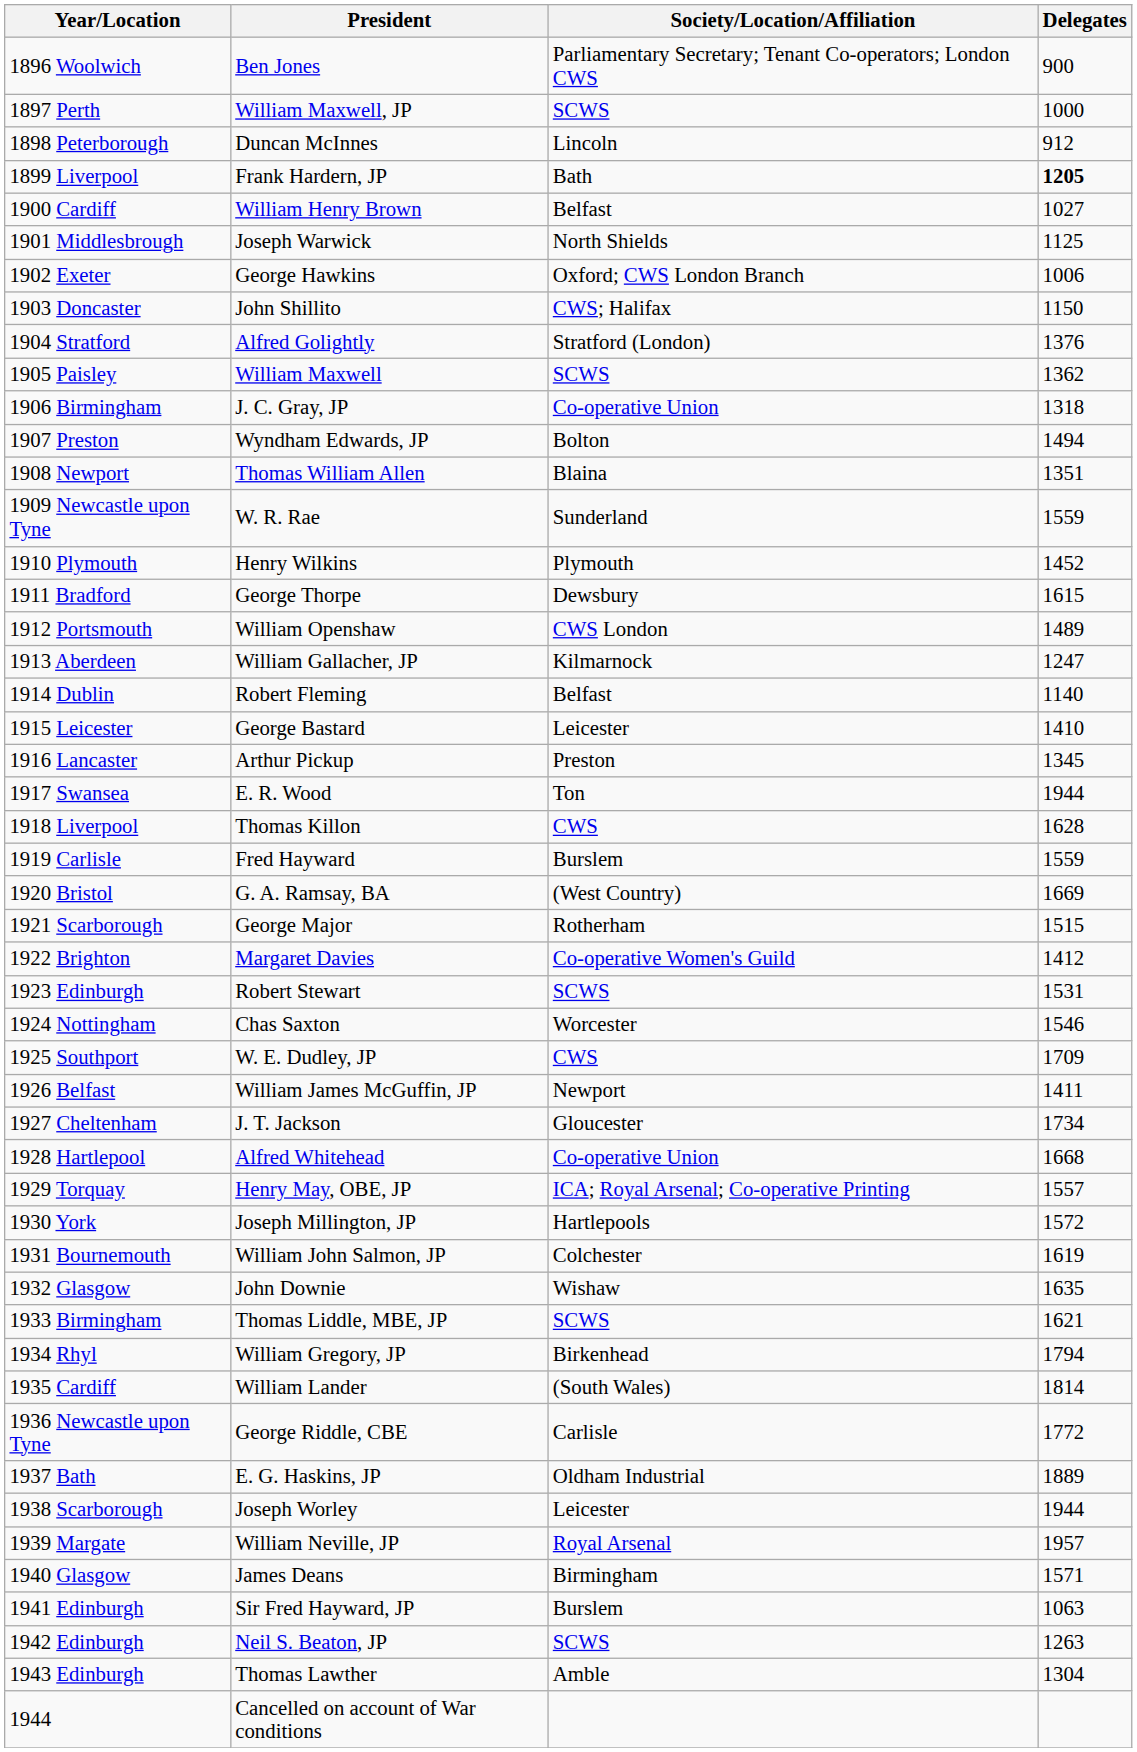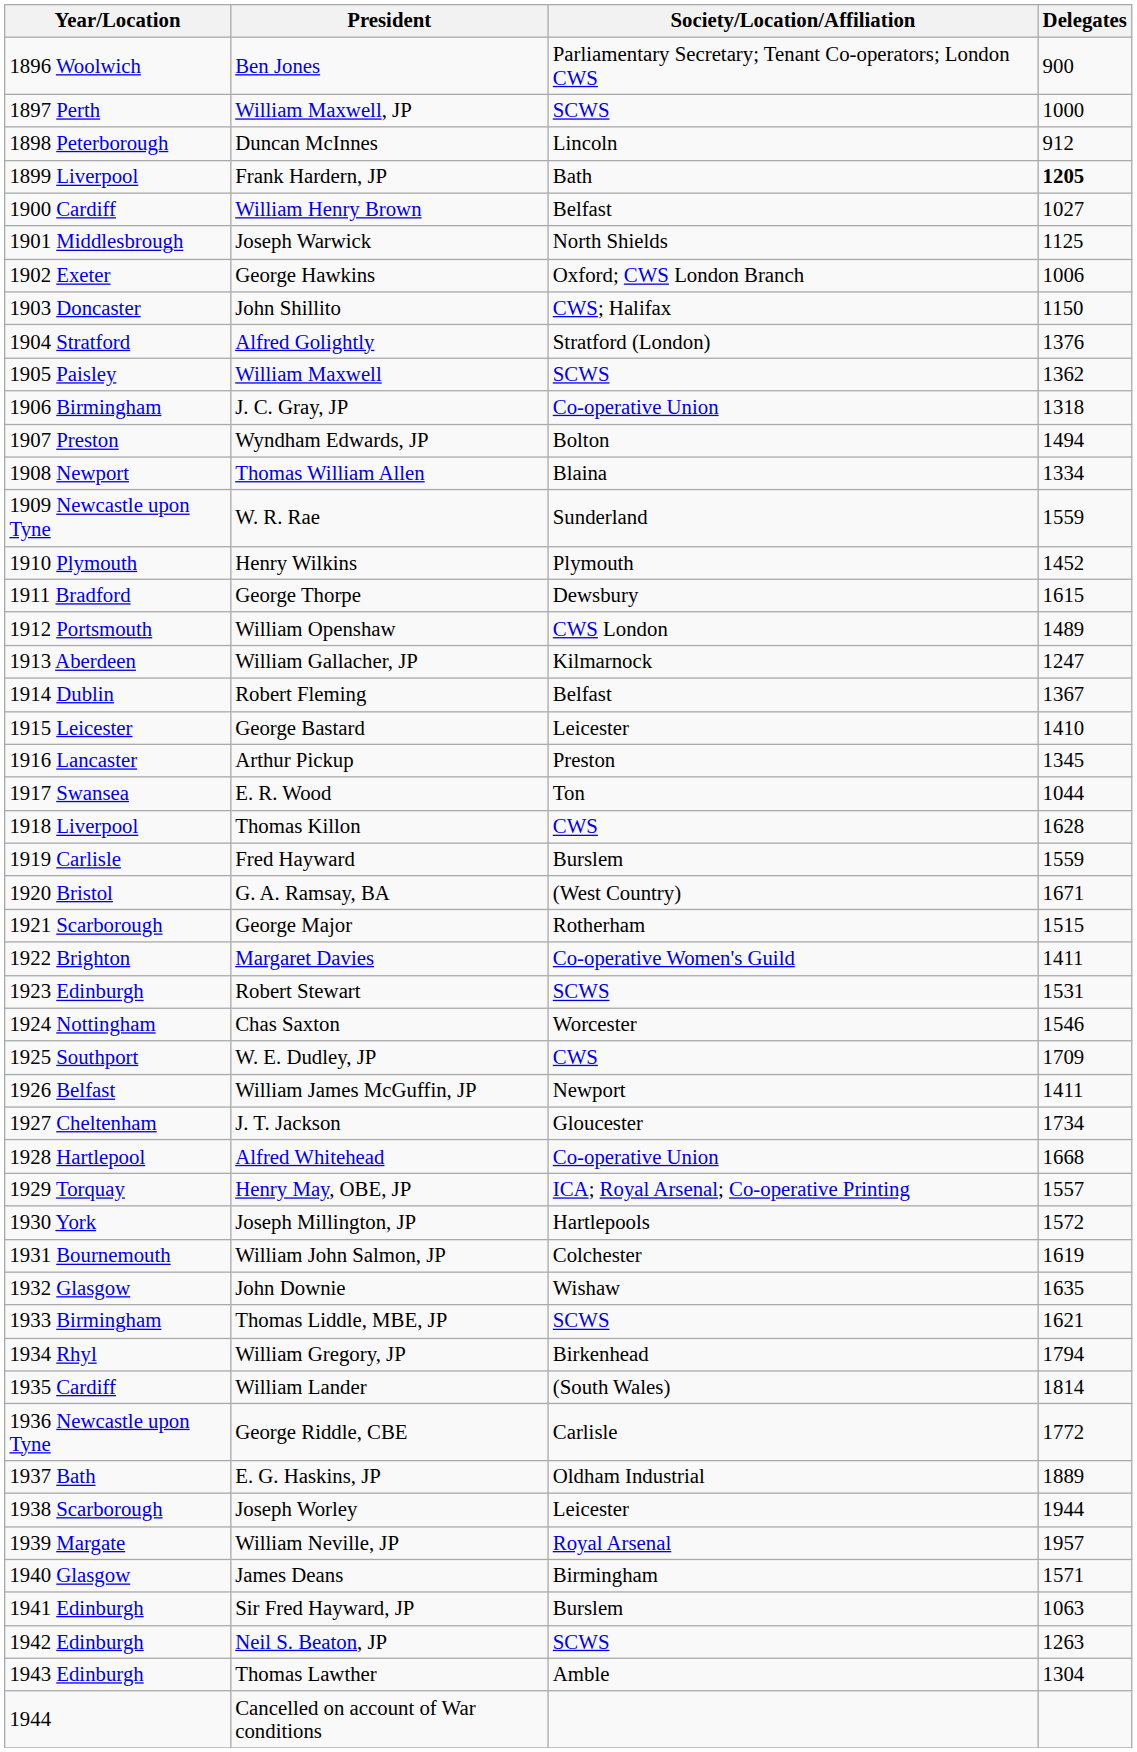 <table class=wikitable>
 <tr>
 <th>Year/Location</th>
 <th>President</th>
 <th>Society/Location/Affiliation</th>
 <th>Delegates</th>
 </tr>
 <tr>
 <td>1896 <a href='#'>Woolwich</a></td>
 <td><a href='#'>Ben Jones</a></td>
 <td>Parliamentary Secretary; Tenant Co-operators; London <a href='#'>CWS</a></td>
 <td>900</td>
 </tr>
 <tr>
 <td>1897 <a href='#'>Perth</a></td>
 <td><a href='#'>William Maxwell</a>, JP</td>
 <td><a href='#'>SCWS</a></td>
 <td>1000</td>
 </tr>
 <tr>
 <td>1898 <a href='#'>Peterborough</a></td>
 <td>Duncan McInnes</td>
 <td>Lincoln</td>
 <td>912</td>
 </tr>
 <tr>
 <td>1899 <a href='#'>Liverpool</a></td>
 <td>Frank Hardern, JP</td>
 <td>Bath</td>
 <td><strong>1205</strong></td>
 </tr>
 <tr>
 <td>1900 <a href='#'>Cardiff</a></td>
 <td><a href='#'>William Henry Brown</a></td>
 <td>Belfast</td>
 <td>1027</td>
 </tr>
 <tr>
 <td>1901 <a href='#'>Middlesbrough</a></td>
 <td>Joseph Warwick</td>
 <td>North Shields</td>
 <td>1125</td>
 </tr>
 <tr>
 <td>1902 <a href='#'>Exeter</a></td>
 <td>George Hawkins</td>
 <td>Oxford; <a href='#'>CWS</a> London Branch</td>
 <td>1006</td>
 </tr>
 <tr>
 <td>1903 <a href='#'>Doncaster</a></td>
 <td>John Shillito</td>
 <td><a href='#'>CWS</a>; Halifax</td>
 <td>1150</td>
 </tr>
 <tr>
 <td>1904 <a href='#'>Stratford</a></td>
 <td><a href='#'>Alfred Golightly</a></td>
 <td>Stratford (London)</td>
 <td>1376</td>
 </tr>
 <tr>
 <td>1905 <a href='#'>Paisley</a></td>
 <td><a href='#'>William Maxwell</a></td>
 <td><a href='#'>SCWS</a></td>
 <td>1362</td>
 </tr>
 <tr>
 <td>1906 <a href='#'>Birmingham</a></td>
 <td>J. C. Gray, JP</td>
 <td><a href='#'>Co-operative Union</a></td>
 <td>1318</td>
 </tr>
 <tr>
 <td>1907 <a href='#'>Preston</a></td>
 <td>Wyndham Edwards, JP</td>
 <td>Bolton</td>
 <td>1494</td>
 </tr>
 <tr>
 <td>1908 <a href='#'>Newport</a></td>
 <td><a href='#'>Thomas William Allen</a></td>
 <td>Blaina</td>
-<td>1351</td>
+<td>1334</td>
 </tr>
 <tr>
 <td>1909 <a href='#'>Newcastle upon Tyne</a></td>
 <td>W. R. Rae</td>
 <td>Sunderland</td>
 <td>1559</td>
 </tr>
 <tr>
 <td>1910 <a href='#'>Plymouth</a></td>
 <td>Henry Wilkins</td>
 <td>Plymouth</td>
 <td>1452</td>
 </tr>
 <tr>
 <td>1911 <a href='#'>Bradford</a></td>
 <td>George Thorpe</td>
 <td>Dewsbury</td>
 <td>1615</td>
 </tr>
 <tr>
 <td>1912 <a href='#'>Portsmouth</a></td>
 <td>William Openshaw</td>
 <td><a href='#'>CWS</a> London</td>
 <td>1489</td>
 </tr>
 <tr>
 <td>1913 <a href='#'>Aberdeen</a></td>
 <td>William Gallacher, JP</td>
 <td>Kilmarnock</td>
 <td>1247</td>
 </tr>
 <tr>
 <td>1914 <a href='#'>Dublin</a></td>
 <td>Robert Fleming</td>
 <td>Belfast</td>
-<td>1140</td>
+<td>1367</td>
 </tr>
 <tr>
 <td>1915 <a href='#'>Leicester</a></td>
 <td>George Bastard</td>
 <td>Leicester</td>
 <td>1410</td>
 </tr>
 <tr>
 <td>1916 <a href='#'>Lancaster</a></td>
 <td>Arthur Pickup</td>
 <td>Preston</td>
 <td>1345</td>
 </tr>
 <tr>
 <td>1917 <a href='#'>Swansea</a></td>
 <td>E. R. Wood</td>
 <td>Ton</td>
-<td>1944</td>
+<td>1044</td>
 </tr>
 <tr>
 <td>1918 <a href='#'>Liverpool</a></td>
 <td>Thomas Killon</td>
 <td><a href='#'>CWS</a></td>
 <td>1628</td>
 </tr>
 <tr>
 <td>1919 <a href='#'>Carlisle</a></td>
 <td>Fred Hayward</td>
 <td>Burslem</td>
 <td>1559</td>
 </tr>
 <tr>
 <td>1920 <a href='#'>Bristol</a></td>
 <td>G. A. Ramsay, BA</td>
 <td>(West Country)</td>
-<td>1669</td>
+<td>1671</td>
 </tr>
 <tr>
 <td>1921 <a href='#'>Scarborough</a></td>
 <td>George Major</td>
 <td>Rotherham</td>
 <td>1515</td>
 </tr>
 <tr>
 <td>1922 <a href='#'>Brighton</a></td>
 <td><a href='#'>Margaret Davies</a></td>
 <td><a href='#'>Co-operative Women's Guild</a></td>
-<td>1412</td>
+<td>1411</td>
 </tr>
 <tr>
 <td>1923 <a href='#'>Edinburgh</a></td>
 <td>Robert Stewart</td>
 <td><a href='#'>SCWS</a></td>
 <td>1531</td>
 </tr>
 <tr>
 <td>1924 <a href='#'>Nottingham</a></td>
 <td>Chas Saxton</td>
 <td>Worcester</td>
 <td>1546</td>
 </tr>
 <tr>
 <td>1925 <a href='#'>Southport</a></td>
 <td>W. E. Dudley, JP</td>
 <td><a href='#'>CWS</a></td>
 <td>1709</td>
 </tr>
 <tr>
 <td>1926 <a href='#'>Belfast</a></td>
 <td>William James McGuffin, JP</td>
 <td>Newport</td>
 <td>1411</td>
 </tr>
 <tr>
 <td>1927 <a href='#'>Cheltenham</a></td>
 <td>J. T. Jackson</td>
 <td>Gloucester</td>
 <td>1734</td>
 </tr>
 <tr>
 <td>1928 <a href='#'>Hartlepool</a></td>
 <td><a href='#'>Alfred Whitehead</a></td>
 <td><a href='#'>Co-operative Union</a></td>
 <td>1668</td>
 </tr>
 <tr>
 <td>1929 <a href='#'>Torquay</a></td>
 <td><a href='#'>Henry May</a>, OBE, JP</td>
 <td><a href='#'>ICA</a>; <a href='#'>Royal Arsenal</a>; <a href='#'>Co-operative Printing</a></td>
 <td>1557</td>
 </tr>
 <tr>
 <td>1930 <a href='#'>York</a></td>
 <td>Joseph Millington, JP</td>
 <td>Hartlepools</td>
 <td>1572</td>
 </tr>
 <tr>
 <td>1931 <a href='#'>Bournemouth</a></td>
 <td>William John Salmon, JP</td>
 <td>Colchester</td>
 <td>1619</td>
 </tr>
 <tr>
 <td>1932 <a href='#'>Glasgow</a></td>
 <td>John Downie</td>
 <td>Wishaw</td>
 <td>1635</td>
 </tr>
 <tr>
 <td>1933 <a href='#'>Birmingham</a></td>
 <td>Thomas Liddle, MBE, JP</td>
 <td><a href='#'>SCWS</a></td>
 <td>1621</td>
 </tr>
 <tr>
 <td>1934 <a href='#'>Rhyl</a></td>
 <td>William Gregory, JP</td>
 <td>Birkenhead</td>
 <td>1794</td>
 </tr>
 <tr>
 <td>1935 <a href='#'>Cardiff</a></td>
 <td>William Lander</td>
 <td>(South Wales)</td>
 <td>1814</td>
 </tr>
 <tr>
 <td>1936 <a href='#'>Newcastle upon Tyne</a></td>
 <td>George Riddle, CBE</td>
 <td>Carlisle</td>
 <td>1772</td>
 </tr>
 <tr>
 <td>1937 <a href='#'>Bath</a></td>
 <td>E. G. Haskins, JP</td>
 <td>Oldham Industrial</td>
 <td>1889</td>
 </tr>
 <tr>
 <td>1938 <a href='#'>Scarborough</a></td>
 <td>Joseph Worley</td>
 <td>Leicester</td>
 <td>1944</td>
 </tr>
 <tr>
 <td>1939 <a href='#'>Margate</a></td>
 <td>William Neville, JP</td>
 <td><a href='#'>Royal Arsenal</a></td>
 <td>1957</td>
 </tr>
 <tr>
 <td>1940 <a href='#'>Glasgow</a></td>
 <td>James Deans</td>
 <td>Birmingham</td>
 <td>1571</td>
 </tr>
 <tr>
 <td>1941 <a href='#'>Edinburgh</a></td>
 <td>Sir Fred Hayward, JP</td>
 <td>Burslem</td>
 <td>1063</td>
 </tr>
 <tr>
 <td>1942 <a href='#'>Edinburgh</a></td>
 <td><a href='#'>Neil S. Beaton</a>, JP</td>
 <td><a href='#'>SCWS</a></td>
 <td>1263</td>
 </tr>
 <tr>
 <td>1943 <a href='#'>Edinburgh</a></td>
 <td>Thomas Lawther</td>
 <td>Amble</td>
 <td>1304</td>
 </tr>
 <tr>
 <td>1944</td>
 <td>Cancelled on account of War conditions</td>
 <td></td>
 <td></td>
 </tr>
 </table>
